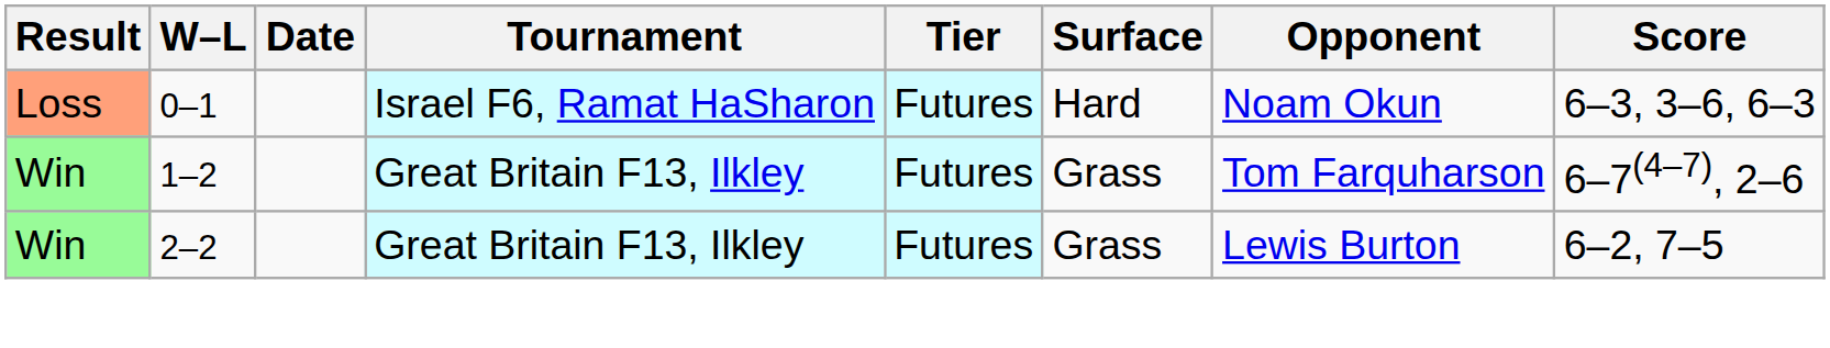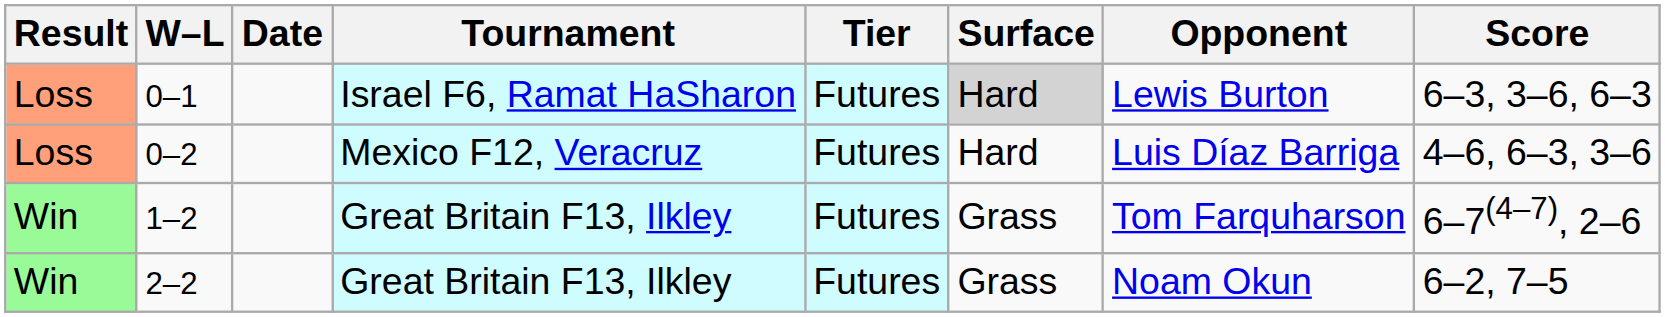 <table class="sortable wikitable">
 <tr>
 <th>Result</th>
 <th class="unsortable">W–L</th>
 <th>Date</th>
 <th>Tournament</th>
 <th>Tier</th>
 <th>Surface</th>
 <th>Opponent</th>
 <th class="unsortable">Score</th>
 </tr>
 <tr>
 <td bgcolor=FFA07A>Loss</td>
 <td><small>0–1</small></td>
 <td></td>
 <td style="background:#cffcff;">Israel F6, <a href='#'>Ramat HaSharon</a></td>
 <td style="background:#cffcff;">Futures</td>
+<td style="background: lightgrey;">Hard</td>
+<td> <a href='#'>Lewis Burton</a></td>
+<td>6–3, 3–6, 6–3</td>
+</tr>
+<tr>
+<td bgcolor=FFA07A>Loss</td>
+<td><small>0–2</small></td>
+<td></td>
+<td style="background:#cffcff;">Mexico F12, <a href='#'>Veracruz</a></td>
+<td style="background:#cffcff;">Futures</td>
 <td>Hard</td>
-<td> <a href='#'>Noam Okun</a></td>
-<td>6–3, 3–6, 6–3</td>
+<td> <a href='#'>Luis Díaz Barriga</a></td>
+<td>4–6, 6–3, 3–6</td>
 </tr>
 <tr>
 <td bgcolor=98FB98>Win</td>
 <td><small>1–2</small></td>
 <td></td>
 <td style="background:#cffcff;">Great Britain F13, <a href='#'>Ilkley</a></td>
 <td style="background:#cffcff;">Futures</td>
 <td>Grass</td>
 <td> <a href='#'>Tom Farquharson</a></td>
 <td>6–7<sup>(4–7)</sup>, 2–6</td>
 </tr>
 <tr>
 <td bgcolor=98FB98>Win</td>
 <td><small>2–2</small></td>
 <td></td>
 <td style="background:#cffcff;">Great Britain F13, Ilkley</td>
 <td style="background:#cffcff;">Futures</td>
 <td>Grass</td>
-<td> <a href='#'>Lewis Burton</a></td>
+<td> <a href='#'>Noam Okun</a></td>
 <td>6–2, 7–5</td>
 </tr>
 </table>
